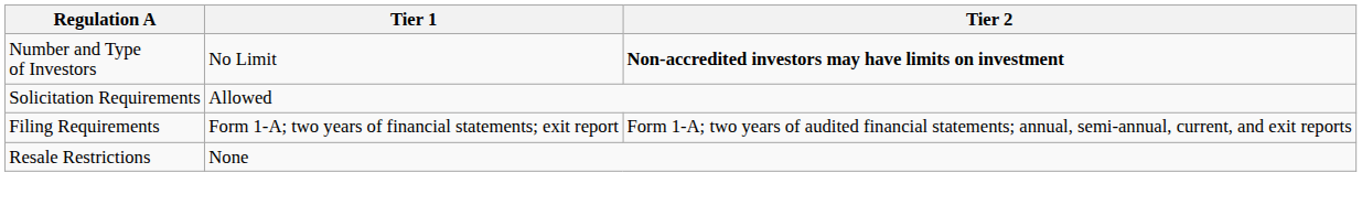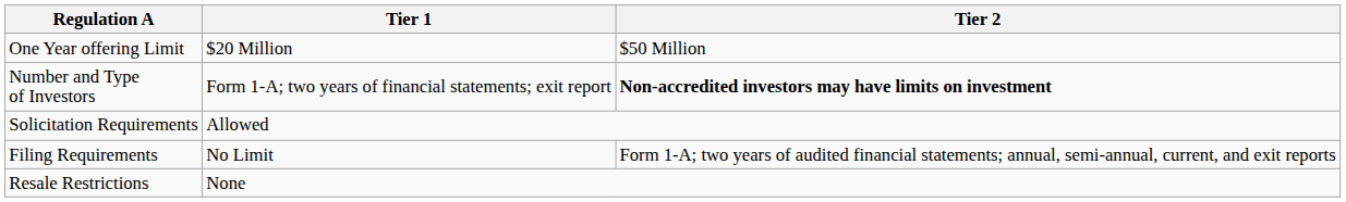 <table class="wikitable">
 <tr>
 <th>Regulation A </th>
 <th>Tier 1</th>
 <th>Tier 2</th>
 </tr>
 <tr>
+<td>One Year offering Limit</td>
+<td>$20 Million</td>
+<td>$50 Million</td>
+</tr>
+<tr>
 <td>Number and Type<br>of Investors</td>
-<td>No Limit</td>
+<td>Form 1-A; two years of financial statements; exit report</td>
 <td><strong>Non-accredited investors may have limits on investment</strong></td>
 </tr>
 <tr>
 <td>Solicitation Requirements</td>
 <td colspan="2">Allowed</td>
 </tr>
 <tr>
 <td>Filing Requirements</td>
-<td>Form 1-A; two years of financial statements; exit report</td>
+<td>No Limit</td>
 <td>Form 1-A; two years of audited financial statements; annual, semi-annual, current, and exit reports</td>
 </tr>
 <tr>
 <td>Resale Restrictions</td>
 <td colspan="2">None</td>
 </tr>
 </table>
